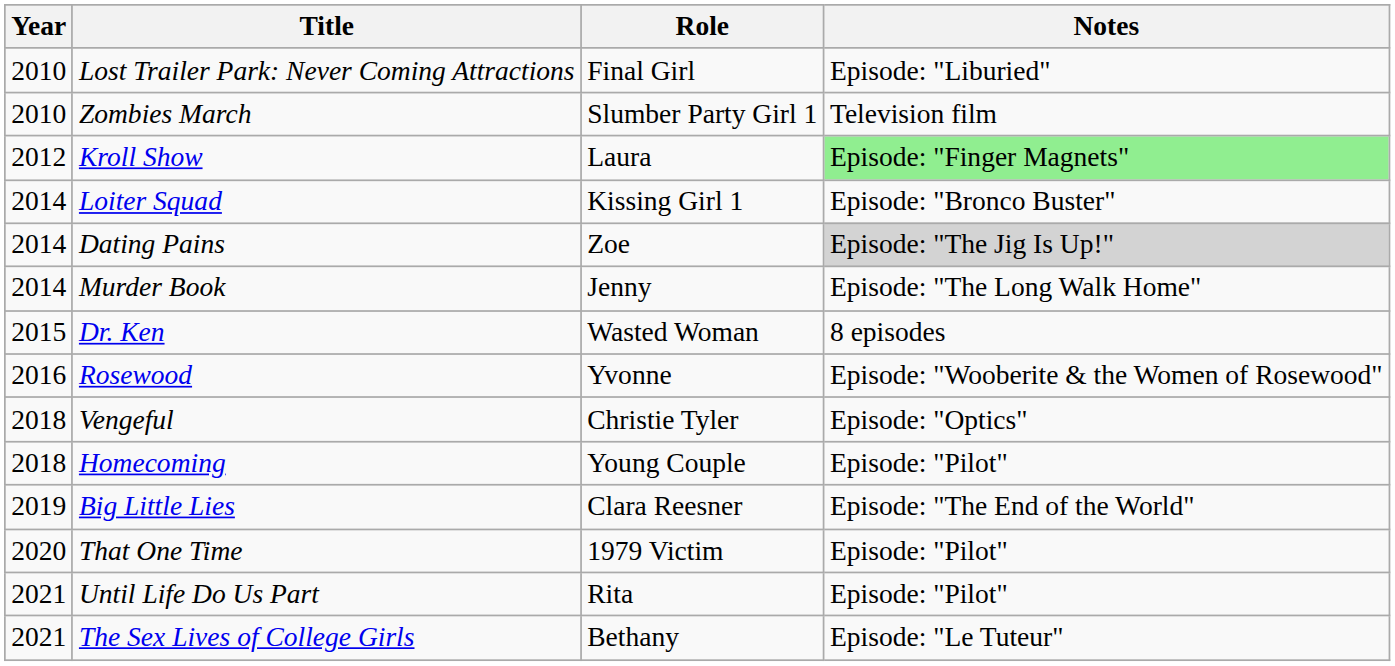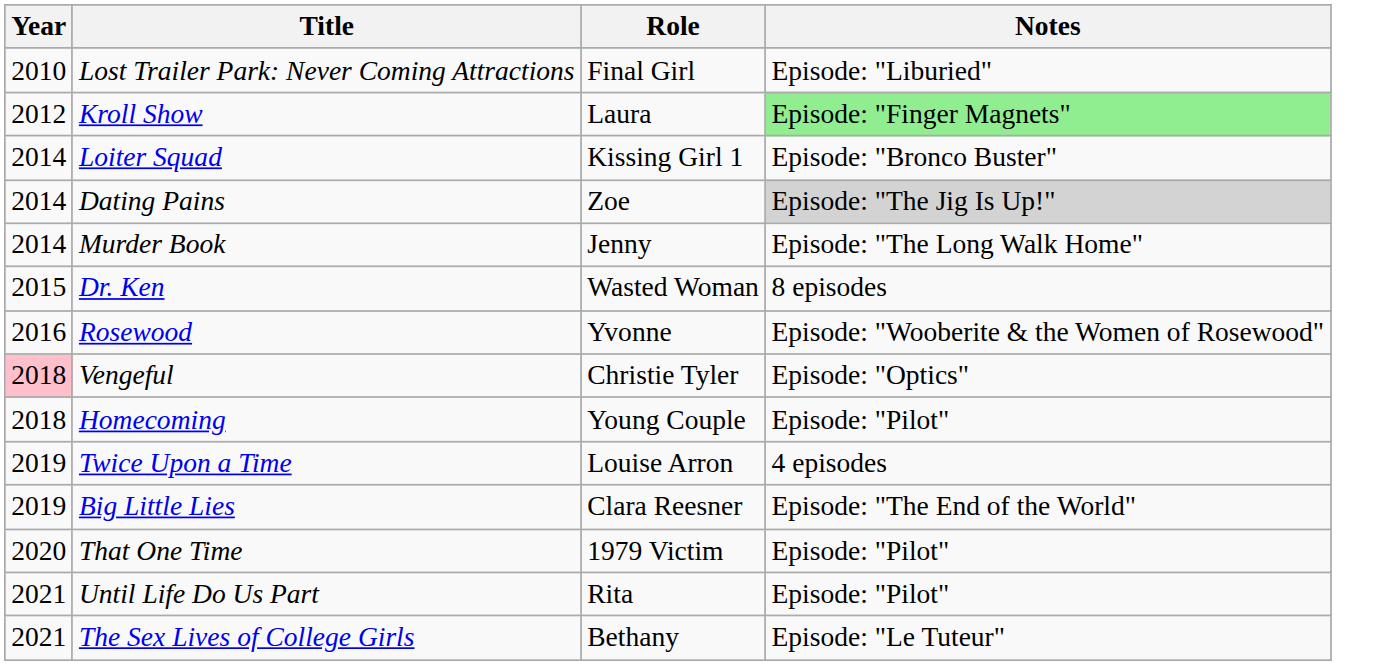 <table class="wikitable sortable">
 <tr>
 <th>Year</th>
 <th>Title</th>
 <th>Role</th>
 <th>Notes</th>
 </tr>
 <tr>
 <td>2010</td>
 <td><em>Lost Trailer Park: Never Coming Attractions</em></td>
 <td>Final Girl</td>
 <td>Episode: "Liburied"</td>
-</tr>
-<tr>
-<td>2010</td>
-<td><em>Zombies March</em></td>
-<td>Slumber Party Girl 1</td>
-<td>Television film</td>
 </tr>
 <tr>
 <td>2012</td>
 <td><em><a href='#'>Kroll Show</a></em></td>
 <td>Laura</td>
 <td style="background: lightgreen;">Episode: "Finger Magnets"</td>
 </tr>
 <tr>
 <td>2014</td>
 <td><em><a href='#'>Loiter Squad</a></em></td>
 <td>Kissing Girl 1</td>
 <td>Episode: "Bronco Buster"</td>
 </tr>
 <tr>
 <td>2014</td>
 <td><em>Dating Pains</em></td>
 <td>Zoe</td>
 <td style="background: lightgrey;">Episode: "The Jig Is Up!"</td>
 </tr>
 <tr>
 <td>2014</td>
 <td><em>Murder Book</em></td>
 <td>Jenny</td>
 <td>Episode: "The Long Walk Home"</td>
 </tr>
 <tr>
 <td>2015</td>
 <td><em><a href='#'>Dr. Ken</a></em></td>
 <td>Wasted Woman</td>
 <td>8 episodes</td>
 </tr>
 <tr>
 <td>2016</td>
 <td><a href='#'><em>Rosewood</em></a></td>
 <td>Yvonne</td>
 <td>Episode: "Wooberite & the Women of Rosewood"</td>
 </tr>
 <tr>
-<td>2018</td>
+<td style="background: pink;">2018</td>
 <td><em>Vengeful</em></td>
 <td>Christie Tyler</td>
 <td>Episode: "Optics"</td>
 </tr>
 <tr>
 <td>2018</td>
 <td><a href='#'><em>Homecoming</em></a></td>
 <td>Young Couple</td>
 <td>Episode: "Pilot"</td>
+</tr>
+<tr>
+<td>2019</td>
+<td><a href='#'><em>Twice Upon a Time</em></a></td>
+<td>Louise Arron</td>
+<td>4 episodes</td>
 </tr>
 <tr>
 <td>2019</td>
 <td><a href='#'><em>Big Little Lies</em></a></td>
 <td>Clara Reesner</td>
 <td>Episode: "The End of the World"</td>
 </tr>
 <tr>
 <td>2020</td>
 <td><em>That One Time</em></td>
 <td>1979 Victim</td>
 <td>Episode: "Pilot"</td>
 </tr>
 <tr>
 <td>2021</td>
 <td><em>Until Life Do Us Part</em></td>
 <td>Rita</td>
 <td>Episode: "Pilot"</td>
 </tr>
 <tr>
 <td>2021</td>
 <td><em><a href='#'>The Sex Lives of College Girls</a></em></td>
 <td>Bethany</td>
 <td>Episode: "Le Tuteur"</td>
 </tr>
 </table>
